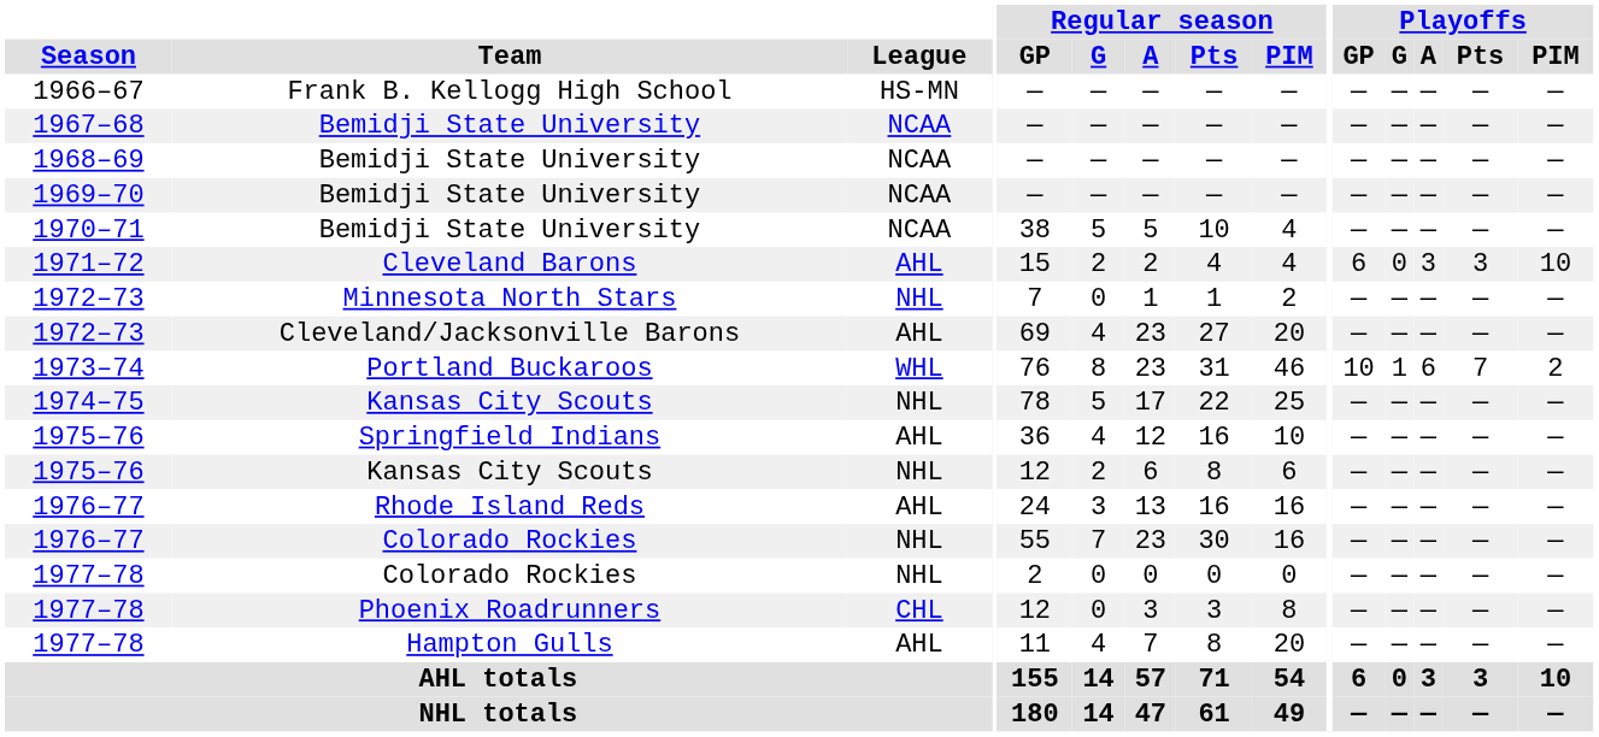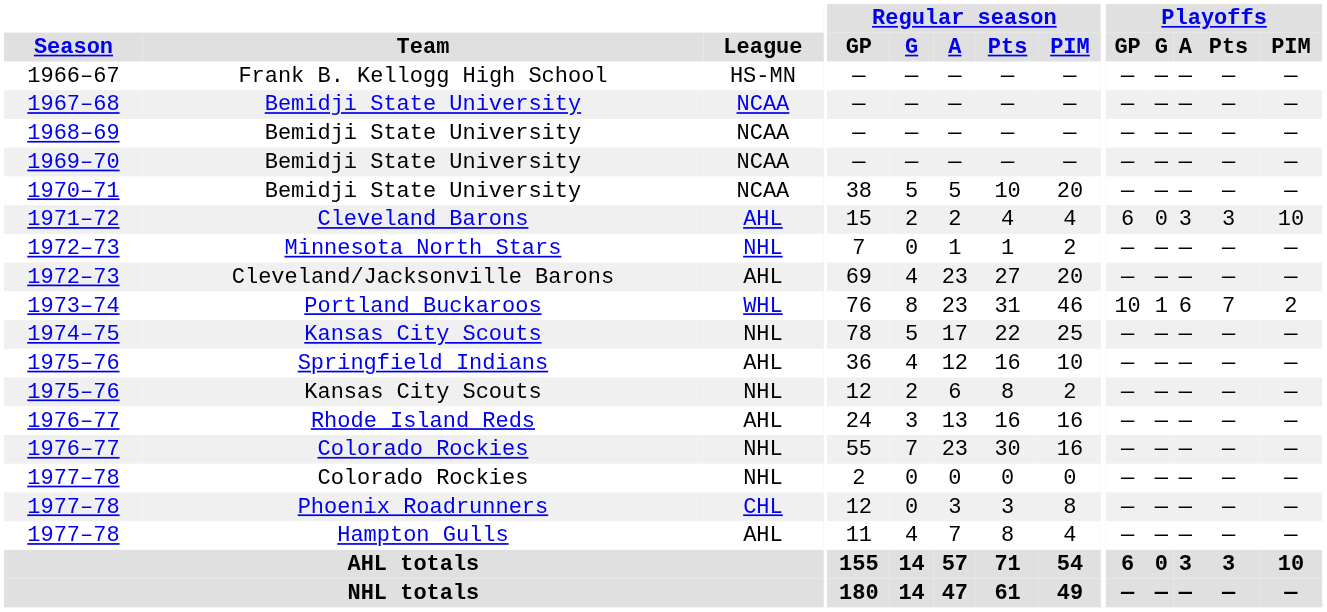 <table border="0" cellpadding="1" cellspacing="0" style="text-align:center; width:60em">
 <tr bgcolor="#e0e0e0">
 <th colspan="3" bgcolor="#ffffff"></th>
 <th rowspan="100" bgcolor="#ffffff"></th>
 <th colspan="5"><a href='#'>Regular season</a></th>
 <th rowspan="100" bgcolor="#ffffff"></th>
 <th colspan="5"><a href='#'>Playoffs</a></th>
 </tr>
 <tr bgcolor="#e0e0e0">
 <th><a href='#'>Season</a></th>
 <th>Team</th>
 <th>League</th>
 <th>GP</th>
 <th><a href='#'>G</a></th>
 <th><a href='#'>A</a></th>
 <th><a href='#'>Pts</a></th>
 <th><a href='#'>PIM</a></th>
 <th>GP</th>
 <th>G</th>
 <th>A</th>
 <th>Pts</th>
 <th>PIM</th>
 </tr>
 <tr>
 <td>1966–67</td>
 <td>Frank B. Kellogg High School</td>
 <td>HS-MN</td>
 <td>—</td>
 <td>—</td>
 <td>—</td>
 <td>—</td>
 <td>—</td>
 <td>—</td>
 <td>—</td>
 <td>—</td>
 <td>—</td>
 <td>—</td>
 </tr>
 <tr bgcolor="#f0f0f0">
 <td><a href='#'>1967–68</a></td>
 <td><a href='#'>Bemidji State University</a></td>
 <td><a href='#'>NCAA</a></td>
 <td>—</td>
 <td>—</td>
 <td>—</td>
 <td>—</td>
 <td>—</td>
 <td>—</td>
 <td>—</td>
 <td>—</td>
 <td>—</td>
 <td>—</td>
 </tr>
 <tr>
 <td><a href='#'>1968–69</a></td>
 <td>Bemidji State University</td>
 <td>NCAA</td>
 <td>—</td>
 <td>—</td>
 <td>—</td>
 <td>—</td>
 <td>—</td>
 <td>—</td>
 <td>—</td>
 <td>—</td>
 <td>—</td>
 <td>—</td>
 </tr>
 <tr bgcolor="#f0f0f0">
 <td><a href='#'>1969–70</a></td>
 <td>Bemidji State University</td>
 <td>NCAA</td>
 <td>—</td>
 <td>—</td>
 <td>—</td>
 <td>—</td>
 <td>—</td>
 <td>—</td>
 <td>—</td>
 <td>—</td>
 <td>—</td>
 <td>—</td>
 </tr>
 <tr>
 <td><a href='#'>1970–71</a></td>
 <td>Bemidji State University</td>
 <td>NCAA</td>
 <td>38</td>
 <td>5</td>
 <td>5</td>
 <td>10</td>
-<td>4</td>
+<td>20</td>
 <td>—</td>
 <td>—</td>
 <td>—</td>
 <td>—</td>
 <td>—</td>
 </tr>
 <tr bgcolor="#f0f0f0">
 <td><a href='#'>1971–72</a></td>
 <td><a href='#'>Cleveland Barons</a></td>
 <td><a href='#'>AHL</a></td>
 <td>15</td>
 <td>2</td>
 <td>2</td>
 <td>4</td>
 <td>4</td>
 <td>6</td>
 <td>0</td>
 <td>3</td>
 <td>3</td>
 <td>10</td>
 </tr>
 <tr>
 <td><a href='#'>1972–73</a></td>
 <td><a href='#'>Minnesota North Stars</a></td>
 <td><a href='#'>NHL</a></td>
 <td>7</td>
 <td>0</td>
 <td>1</td>
 <td>1</td>
 <td>2</td>
 <td>—</td>
 <td>—</td>
 <td>—</td>
 <td>—</td>
 <td>—</td>
 </tr>
 <tr bgcolor="#f0f0f0">
 <td><a href='#'>1972–73</a></td>
 <td>Cleveland/Jacksonville Barons</td>
 <td>AHL</td>
 <td>69</td>
 <td>4</td>
 <td>23</td>
 <td>27</td>
 <td>20</td>
 <td>—</td>
 <td>—</td>
 <td>—</td>
 <td>—</td>
 <td>—</td>
 </tr>
 <tr>
 <td><a href='#'>1973–74</a></td>
 <td><a href='#'>Portland Buckaroos</a></td>
 <td><a href='#'>WHL</a></td>
 <td>76</td>
 <td>8</td>
 <td>23</td>
 <td>31</td>
 <td>46</td>
 <td>10</td>
 <td>1</td>
 <td>6</td>
 <td>7</td>
 <td>2</td>
 </tr>
 <tr bgcolor="#f0f0f0">
 <td><a href='#'>1974–75</a></td>
 <td><a href='#'>Kansas City Scouts</a></td>
 <td>NHL</td>
 <td>78</td>
 <td>5</td>
 <td>17</td>
 <td>22</td>
 <td>25</td>
 <td>—</td>
 <td>—</td>
 <td>—</td>
 <td>—</td>
 <td>—</td>
 </tr>
 <tr>
 <td><a href='#'>1975–76</a></td>
 <td><a href='#'>Springfield Indians</a></td>
 <td>AHL</td>
 <td>36</td>
 <td>4</td>
 <td>12</td>
 <td>16</td>
 <td>10</td>
 <td>—</td>
 <td>—</td>
 <td>—</td>
 <td>—</td>
 <td>—</td>
 </tr>
 <tr bgcolor="#f0f0f0">
 <td><a href='#'>1975–76</a></td>
 <td>Kansas City Scouts</td>
 <td>NHL</td>
 <td>12</td>
 <td>2</td>
 <td>6</td>
 <td>8</td>
-<td>6</td>
+<td>2</td>
 <td>—</td>
 <td>—</td>
 <td>—</td>
 <td>—</td>
 <td>—</td>
 </tr>
 <tr>
 <td><a href='#'>1976–77</a></td>
 <td><a href='#'>Rhode Island Reds</a></td>
 <td>AHL</td>
 <td>24</td>
 <td>3</td>
 <td>13</td>
 <td>16</td>
 <td>16</td>
 <td>—</td>
 <td>—</td>
 <td>—</td>
 <td>—</td>
 <td>—</td>
 </tr>
 <tr bgcolor="#f0f0f0">
 <td><a href='#'>1976–77</a></td>
 <td><a href='#'>Colorado Rockies</a></td>
 <td>NHL</td>
 <td>55</td>
 <td>7</td>
 <td>23</td>
 <td>30</td>
 <td>16</td>
 <td>—</td>
 <td>—</td>
 <td>—</td>
 <td>—</td>
 <td>—</td>
 </tr>
 <tr>
 <td><a href='#'>1977–78</a></td>
 <td>Colorado Rockies</td>
 <td>NHL</td>
 <td>2</td>
 <td>0</td>
 <td>0</td>
 <td>0</td>
 <td>0</td>
 <td>—</td>
 <td>—</td>
 <td>—</td>
 <td>—</td>
 <td>—</td>
 </tr>
 <tr bgcolor="#f0f0f0">
 <td><a href='#'>1977–78</a></td>
 <td><a href='#'>Phoenix Roadrunners</a></td>
 <td><a href='#'>CHL</a></td>
 <td>12</td>
 <td>0</td>
 <td>3</td>
 <td>3</td>
 <td>8</td>
 <td>—</td>
 <td>—</td>
 <td>—</td>
 <td>—</td>
 <td>—</td>
 </tr>
 <tr>
 <td><a href='#'>1977–78</a></td>
 <td><a href='#'>Hampton Gulls</a></td>
 <td>AHL</td>
 <td>11</td>
 <td>4</td>
 <td>7</td>
 <td>8</td>
-<td>20</td>
+<td>4</td>
 <td>—</td>
 <td>—</td>
 <td>—</td>
 <td>—</td>
 <td>—</td>
 </tr>
 <tr bgcolor="#e0e0e0">
 <th colspan="3">AHL totals</th>
 <th>155</th>
 <th>14</th>
 <th>57</th>
 <th>71</th>
 <th>54</th>
 <th>6</th>
 <th>0</th>
 <th>3</th>
 <th>3</th>
 <th>10</th>
 </tr>
 <tr bgcolor="#e0e0e0">
 <th colspan="3">NHL totals</th>
 <th>180</th>
 <th>14</th>
 <th>47</th>
 <th>61</th>
 <th>49</th>
 <th>—</th>
 <th>—</th>
 <th>—</th>
 <th>—</th>
 <th>—</th>
 </tr>
 </table>
